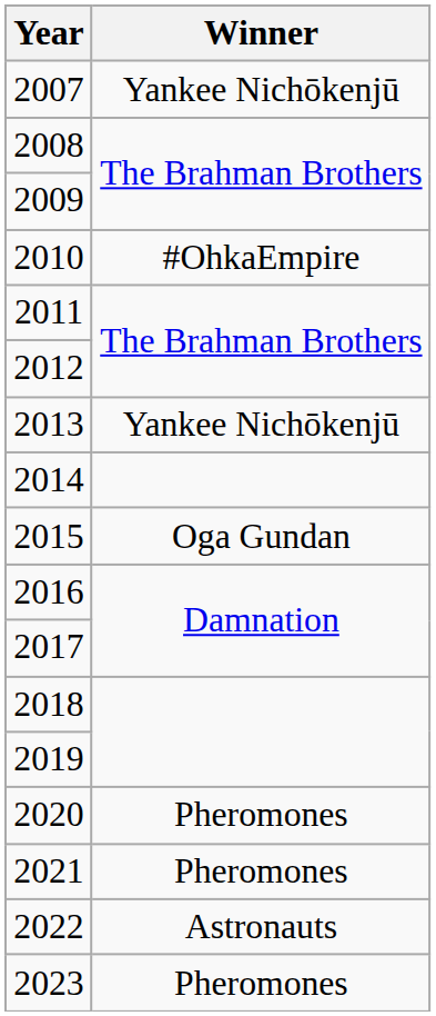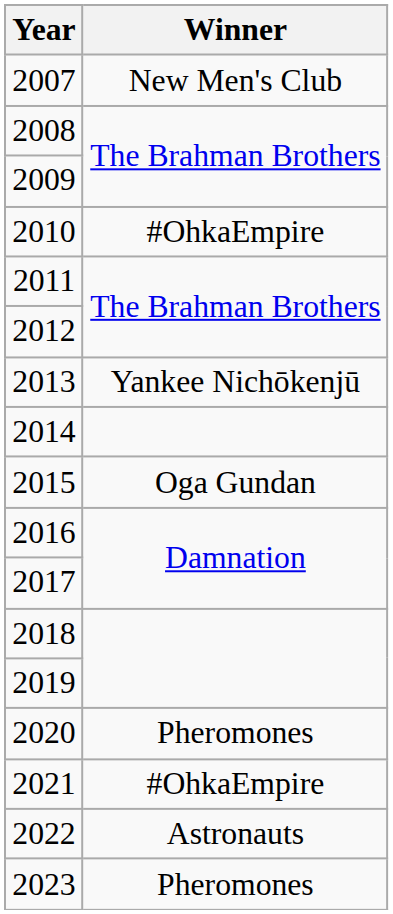 <table class="wikitable sortable" style="text-align: center">
 <tr>
 <th>Year</th>
 <th>Winner</th>
 </tr>
 <tr>
 <td>2007</td>
-<td>Yankee Nichōkenjū<br></td>
+<td>New Men's Club</td>
 </tr>
 <tr>
 <td>2008</td>
 <td rowspan=2><a href='#'>The Brahman Brothers</a><br></td>
 </tr>
 <tr>
 <td>2009</td>
 </tr>
 <tr>
 <td>2010</td>
 <td>#OhkaEmpire</td>
 </tr>
 <tr>
 <td>2011</td>
 <td rowspan=2><a href='#'>The Brahman Brothers</a><br></td>
 </tr>
 <tr>
 <td>2012</td>
 </tr>
 <tr>
 <td>2013</td>
 <td>Yankee Nichōkenjū<br></td>
 </tr>
 <tr>
 <td>2014</td>
 <td><br></td>
 </tr>
 <tr>
 <td>2015</td>
 <td>Oga Gundan</td>
 </tr>
 <tr>
 <td>2016</td>
 <td rowspan=2><a href='#'>Damnation</a></td>
 </tr>
 <tr>
 <td>2017</td>
 </tr>
 <tr>
 <td>2018</td>
 <td rowspan=2></td>
 </tr>
 <tr>
 <td>2019</td>
 </tr>
 <tr>
 <td>2020</td>
 <td>Pheromones<br></td>
 </tr>
 <tr>
 <td>2021</td>
-<td>Pheromones<br></td>
+<td>#OhkaEmpire</td>
 </tr>
 <tr>
 <td>2022</td>
 <td>Astronauts<br></td>
 </tr>
 <tr>
 <td>2023</td>
 <td>Pheromones<br></td>
 </tr>
 </table>
